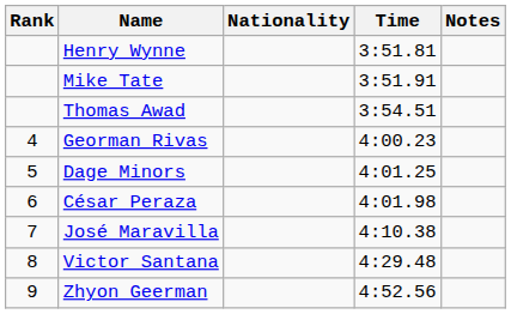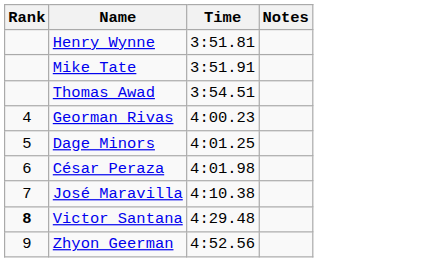 <table class="wikitable sortable" style="text-align:center">
 <tr>
 <th>Rank</th>
 <th>Name</th>
-<th>Nationality</th>
 <th>Time</th>
 <th>Notes</th>
 </tr>
 <tr>
 <td></td>
 <td align=left><a href='#'>Henry Wynne</a></td>
-<td align=left></td>
 <td>3:51.81</td>
 <td></td>
 </tr>
 <tr>
 <td></td>
 <td align=left><a href='#'>Mike Tate</a></td>
-<td align=left></td>
 <td>3:51.91</td>
 <td></td>
 </tr>
 <tr>
 <td></td>
 <td align=left><a href='#'>Thomas Awad</a></td>
-<td align=left></td>
 <td>3:54.51</td>
 <td></td>
 </tr>
 <tr>
 <td>4</td>
 <td align=left><a href='#'>Georman Rivas</a></td>
-<td align=left></td>
 <td>4:00.23</td>
 <td></td>
 </tr>
 <tr>
 <td>5</td>
 <td align=left><a href='#'>Dage Minors</a></td>
-<td align=left></td>
 <td>4:01.25</td>
 <td></td>
 </tr>
 <tr>
 <td>6</td>
 <td align=left><a href='#'>César Peraza</a></td>
-<td align=left></td>
 <td>4:01.98</td>
 <td></td>
 </tr>
 <tr>
 <td>7</td>
 <td align=left><a href='#'>José Maravilla</a></td>
-<td align=left></td>
 <td>4:10.38</td>
 <td></td>
 </tr>
 <tr>
-<td>8</td>
+<td><strong>8</strong></td>
 <td align=left><a href='#'>Victor Santana</a></td>
-<td align=left></td>
 <td>4:29.48</td>
 <td></td>
 </tr>
 <tr>
 <td>9</td>
 <td align=left><a href='#'>Zhyon Geerman</a></td>
-<td align=left></td>
 <td>4:52.56</td>
 <td></td>
 </tr>
 </table>
